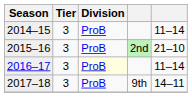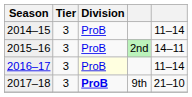 <table class="wikitable" style="font-size:85%; text-align:center">
 <tr>
 <th>Season</th>
 <th>Tier</th>
 <th>Division</th>
 <th></th>
 <th></th>
 </tr>
 <tr>
 <td bgcolor=#efefef>2014–15</td>
 <td>3</td>
 <td align=left><a href='#'>ProB</a></td>
 <td></td>
 <td>11–14</td>
 </tr>
 <tr>
 <td bgcolor=#efefef>2015–16</td>
 <td>3</td>
 <td align=left><a href='#'>ProB</a></td>
 <td style="background:#BBF3BB;">2nd</td>
-<td>21–10</td>
+<td>14–11</td>
 </tr>
 <tr>
 <td bgcolor=#efefef><a href='#'>2016–17</a></td>
 <td>3</td>
 <td align=left style="background: lightyellow;"><a href='#'>ProB</a></td>
 <td></td>
 <td>11–14</td>
 </tr>
 <tr>
 <td bgcolor=#efefef>2017–18</td>
 <td>3</td>
-<td align=left><a href='#'>ProB</a></td>
+<td align=left><strong><a href='#'>ProB</a></strong></td>
 <td>9th</td>
-<td>14–11</td>
+<td>21–10</td>
 </tr>
 <tr>
 </tr>
 </table>
